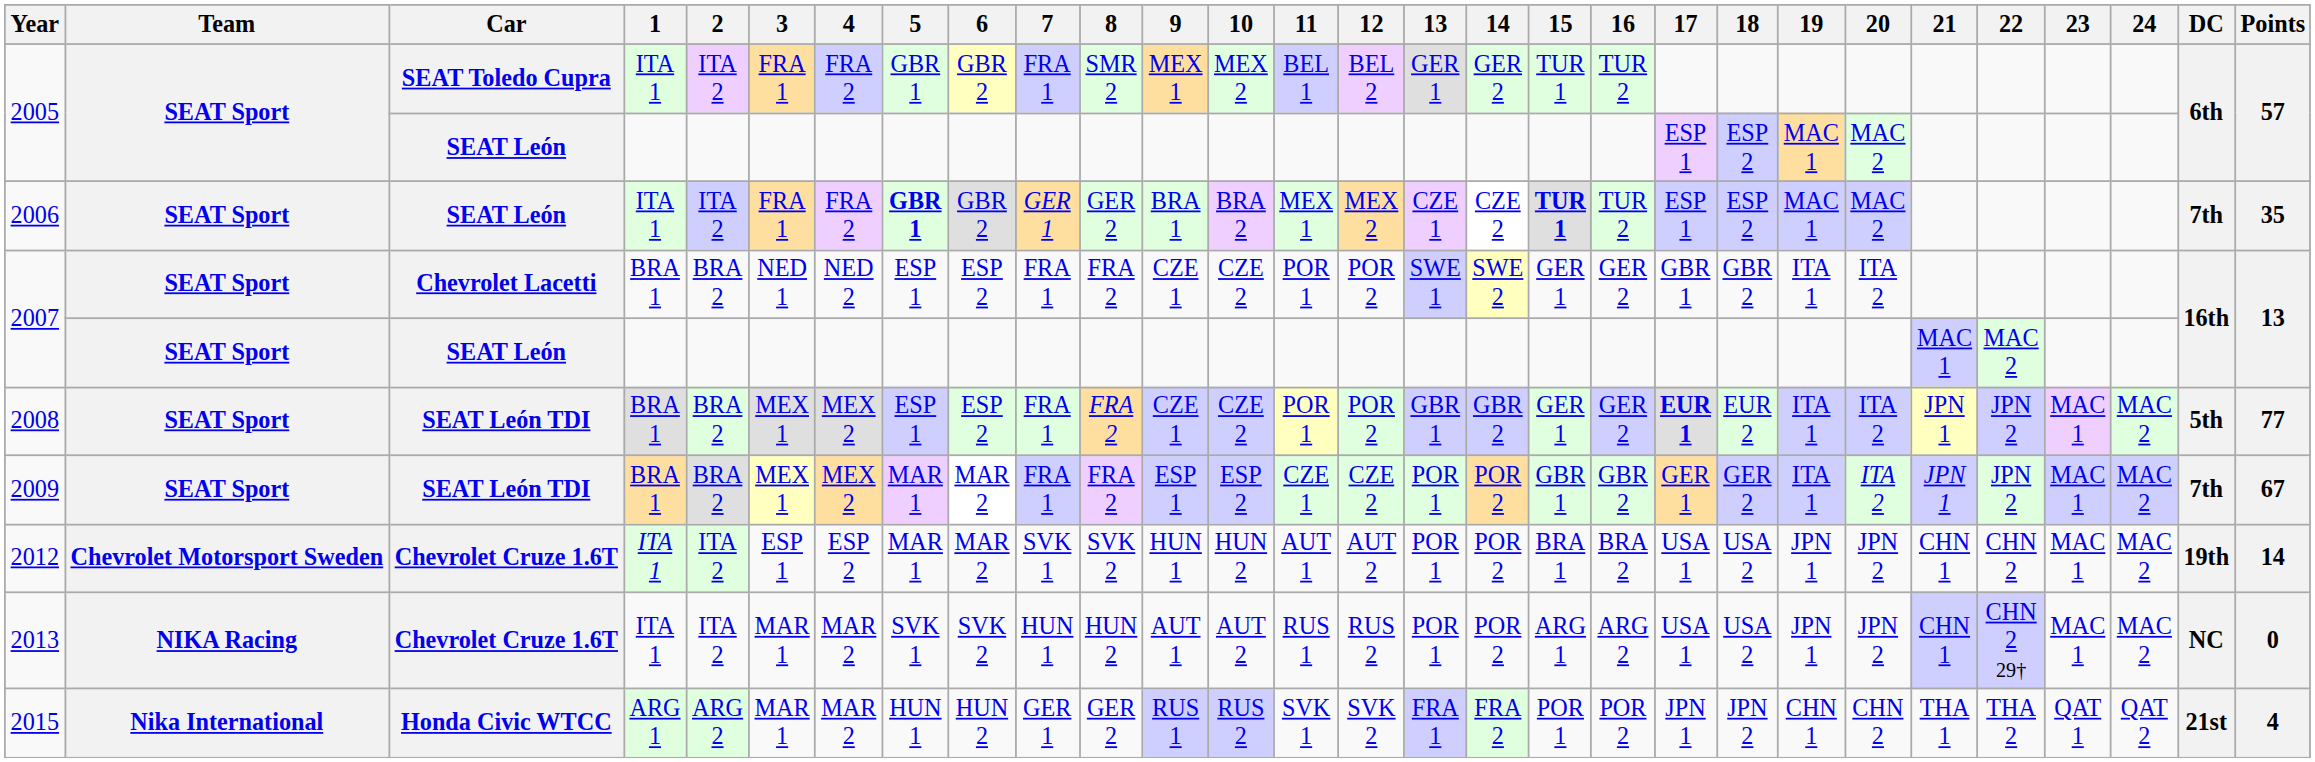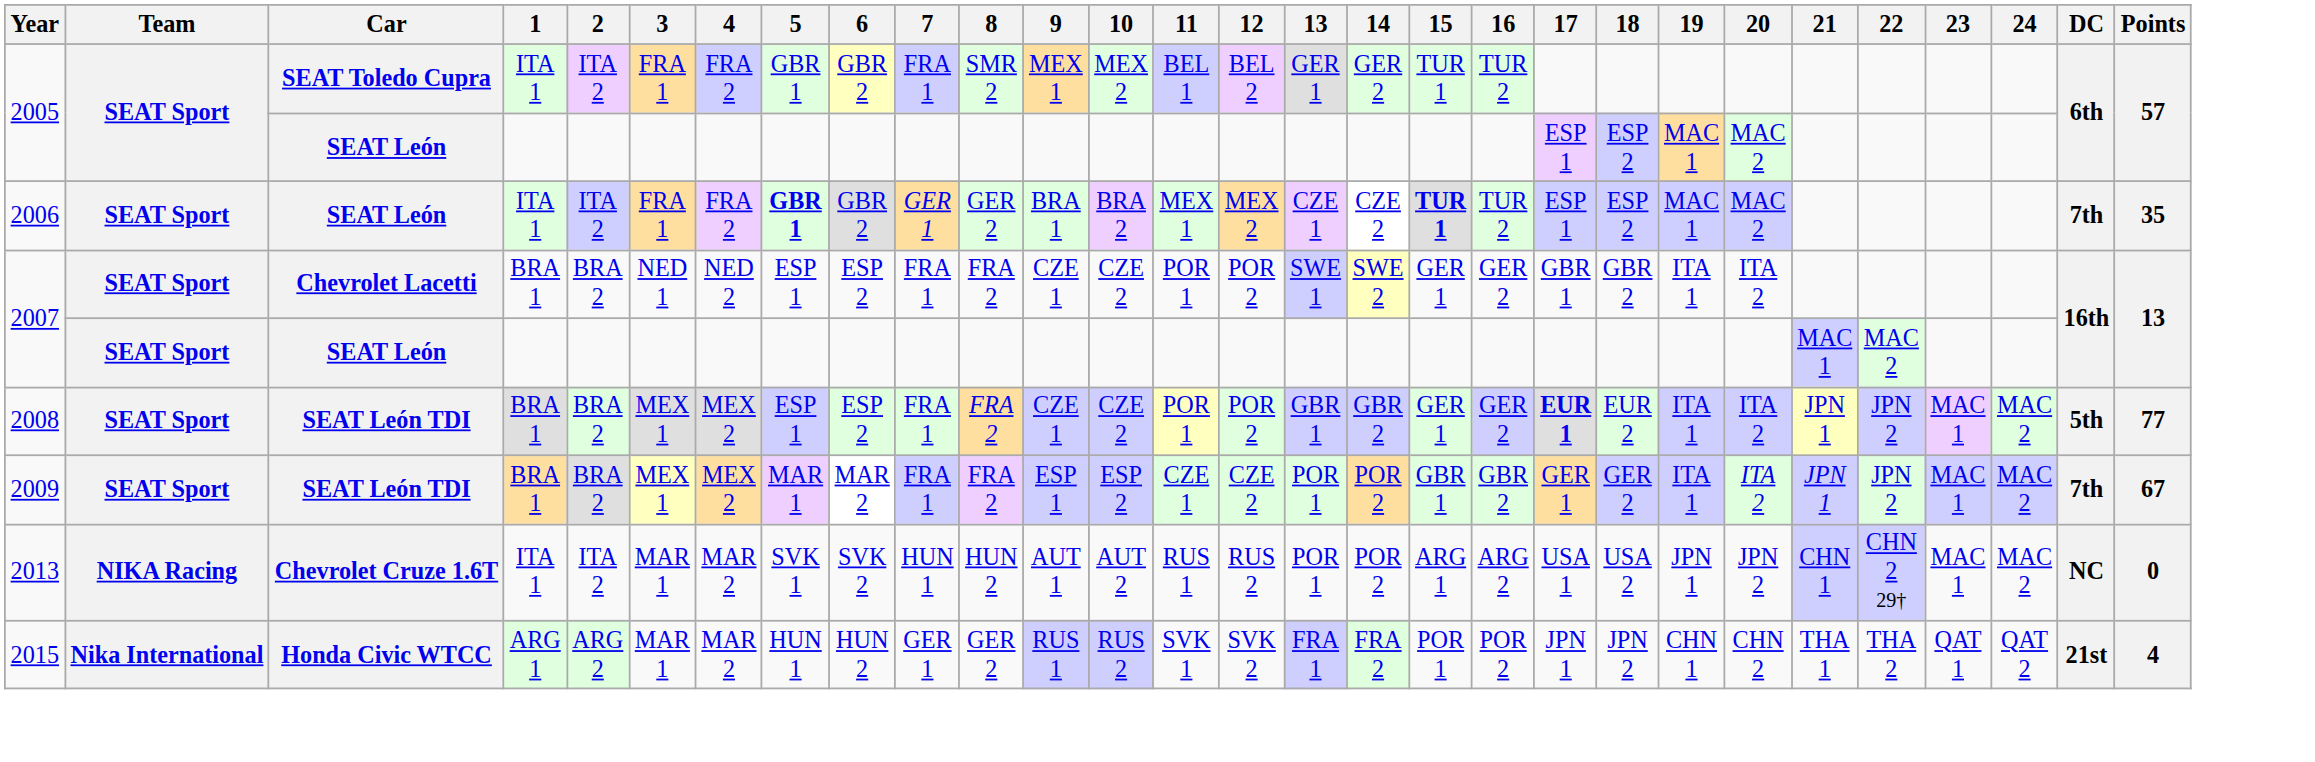 <table class="wikitable" style="text-align:center; font-size:85%">
 <tr>
 <th>Year</th>
 <th>Team</th>
 <th>Car</th>
 <th>1</th>
 <th>2</th>
 <th>3</th>
 <th>4</th>
 <th>5</th>
 <th>6</th>
 <th>7</th>
 <th>8</th>
 <th>9</th>
 <th>10</th>
 <th>11</th>
 <th>12</th>
 <th>13</th>
 <th>14</th>
 <th>15</th>
 <th>16</th>
 <th>17</th>
 <th>18</th>
 <th>19</th>
 <th>20</th>
 <th>21</th>
 <th>22</th>
 <th>23</th>
 <th>24</th>
 <th>DC</th>
 <th>Points</th>
 </tr>
 <tr>
 <td rowspan="2"><a href='#'>2005</a></td>
 <th rowspan="2" nowrap><a href='#'>SEAT Sport</a></th>
 <th nowrap><a href='#'>SEAT Toledo Cupra</a></th>
 <td style="background:#dfffdf;"><a href='#'>ITA<br>1</a><br></td>
 <td style="background:#efcfff;"><a href='#'>ITA<br>2</a><br></td>
 <td style="background:#ffdf9f;"><a href='#'>FRA<br>1</a><br></td>
 <td style="background:#cfcfff;"><a href='#'>FRA<br>2</a><br></td>
 <td style="background:#dfffdf;"><a href='#'>GBR<br>1</a><br></td>
 <td style="background:#ffffbf;"><a href='#'>GBR<br>2</a><br></td>
 <td style="background:#cfcfff;"><a href='#'>FRA<br>1</a><br></td>
 <td style="background:#dfffdf;"><a href='#'>SMR<br>2</a><br></td>
 <td style="background:#ffdf9f;"><a href='#'>MEX<br>1</a><br></td>
 <td style="background:#dfffdf;"><a href='#'>MEX<br>2</a><br></td>
 <td style="background:#cfcfff;"><a href='#'>BEL<br>1</a><br></td>
 <td style="background:#efcfff;"><a href='#'>BEL<br>2</a><br></td>
 <td style="background:#dfdfdf;"><a href='#'>GER<br>1</a><br> </td>
 <td style="background:#dfffdf;"><a href='#'>GER<br>2</a><br></td>
 <td style="background:#dfffdf;"><a href='#'>TUR<br>1</a><br></td>
 <td style="background:#dfffdf;"><a href='#'>TUR<br>2</a><br></td>
 <td></td>
 <td></td>
 <td></td>
 <td></td>
 <td></td>
 <td></td>
 <td></td>
 <td></td>
 <th rowspan="2">6th</th>
 <th rowspan="2">57</th>
 </tr>
 <tr>
 <th nowrap><a href='#'>SEAT León</a></th>
 <td></td>
 <td></td>
 <td></td>
 <td></td>
 <td></td>
 <td></td>
 <td></td>
 <td></td>
 <td></td>
 <td></td>
 <td></td>
 <td></td>
 <td></td>
 <td></td>
 <td></td>
 <td></td>
 <td style="background:#efcfff;"><a href='#'>ESP<br>1</a><br></td>
 <td style="background:#cfcfff;"><a href='#'>ESP<br>2</a><br></td>
 <td style="background:#ffdf9f;"><a href='#'>MAC<br>1</a><br></td>
 <td style="background:#dfffdf;"><a href='#'>MAC<br>2</a><br></td>
 <td></td>
 <td></td>
 <td></td>
 <td></td>
 </tr>
 <tr>
 <td><a href='#'>2006</a></td>
 <th nowrap><a href='#'>SEAT Sport</a></th>
 <th nowrap><a href='#'>SEAT León</a></th>
 <td style="background:#dfffdf;"><a href='#'>ITA<br>1</a><br></td>
 <td style="background:#cfcfff;"><a href='#'>ITA<br>2</a><br></td>
 <td style="background:#ffdf9f;"><a href='#'>FRA<br>1</a><br></td>
 <td style="background:#efcfff;"><a href='#'>FRA<br>2</a><br></td>
 <td style="background:#dfffdf;"><strong><a href='#'>GBR<br>1</a></strong><br></td>
 <td style="background:#dfdfdf;"><a href='#'>GBR<br>2</a><br></td>
 <td style="background:#ffdf9f;"><em><a href='#'>GER<br>1</a></em><br> </td>
 <td style="background:#dfffdf;"><a href='#'>GER<br>2</a><br></td>
 <td style="background:#dfffdf;"><a href='#'>BRA<br>1</a><br></td>
 <td style="background:#efcfff;"><a href='#'>BRA<br>2</a><br></td>
 <td style="background:#dfffdf;"><a href='#'>MEX<br>1</a><br></td>
 <td style="background:#ffdf9f;"><a href='#'>MEX<br>2</a><br></td>
 <td style="background:#efcfff;"><a href='#'>CZE<br>1</a><br></td>
 <td style="background:#ffffff;"><a href='#'>CZE<br>2</a><br></td>
 <td style="background:#dfdfdf;"><strong><a href='#'>TUR<br>1</a></strong><br></td>
 <td style="background:#dfffdf;"><a href='#'>TUR<br>2</a><br></td>
 <td style="background:#cfcfff;"><a href='#'>ESP<br>1</a><br></td>
 <td style="background:#cfcfff;"><a href='#'>ESP<br>2</a><br></td>
 <td style="background:#cfcfff;"><a href='#'>MAC<br>1</a><br></td>
 <td style="background:#cfcfff;"><a href='#'>MAC<br>2</a><br></td>
 <td></td>
 <td></td>
 <td></td>
 <td></td>
 <th>7th</th>
 <th>35</th>
 </tr>
 <tr>
 <td rowspan=2><a href='#'>2007</a></td>
 <th nowrap><a href='#'>SEAT Sport</a></th>
 <th nowrap><a href='#'>Chevrolet Lacetti</a></th>
 <td><a href='#'>BRA<br>1</a></td>
 <td><a href='#'>BRA<br>2</a></td>
 <td><a href='#'>NED<br>1</a></td>
 <td><a href='#'>NED<br>2</a></td>
 <td><a href='#'>ESP<br>1</a></td>
 <td><a href='#'>ESP<br>2</a></td>
 <td><a href='#'>FRA<br>1</a></td>
 <td><a href='#'>FRA<br>2</a></td>
 <td><a href='#'>CZE<br>1</a></td>
 <td><a href='#'>CZE<br>2</a></td>
 <td><a href='#'>POR<br>1</a></td>
 <td><a href='#'>POR<br>2</a></td>
 <td style="background:#cfcfff;"><a href='#'>SWE<br>1</a><br></td>
 <td style="background:#ffffbf;"><a href='#'>SWE<br>2</a><br></td>
 <td><a href='#'>GER<br>1</a></td>
 <td><a href='#'>GER<br>2</a></td>
 <td><a href='#'>GBR<br>1</a></td>
 <td><a href='#'>GBR<br>2</a></td>
 <td><a href='#'>ITA<br>1</a></td>
 <td><a href='#'>ITA<br>2</a></td>
 <td></td>
 <td></td>
 <td></td>
 <td></td>
 <th rowspan=2>16th</th>
 <th rowspan=2>13</th>
 </tr>
 <tr>
 <th nowrap><a href='#'>SEAT Sport</a></th>
 <th nowrap><a href='#'>SEAT León</a></th>
 <td></td>
 <td></td>
 <td></td>
 <td></td>
 <td></td>
 <td></td>
 <td></td>
 <td></td>
 <td></td>
 <td></td>
 <td></td>
 <td></td>
 <td></td>
 <td></td>
 <td></td>
 <td></td>
 <td></td>
 <td></td>
 <td></td>
 <td></td>
 <td style="background:#cfcfff;"><a href='#'>MAC<br>1</a><br></td>
 <td style="background:#dfffdf;"><a href='#'>MAC<br>2</a><br></td>
 <td></td>
 <td></td>
 </tr>
 <tr>
 <td><a href='#'>2008</a></td>
 <th nowrap><a href='#'>SEAT Sport</a></th>
 <th nowrap><a href='#'>SEAT León TDI</a></th>
 <td style="background:#dfdfdf;"><a href='#'>BRA<br>1</a><br></td>
 <td style="background:#dfffdf;"><a href='#'>BRA<br>2</a><br></td>
 <td style="background:#dfdfdf;"><a href='#'>MEX<br>1</a><br></td>
 <td style="background:#dfdfdf;"><a href='#'>MEX<br>2</a><br></td>
 <td style="background:#cfcfff;"><a href='#'>ESP<br>1</a><br></td>
 <td style="background:#dfffdf;"><a href='#'>ESP<br>2</a><br></td>
 <td style="background:#dfffdf;"><a href='#'>FRA<br>1</a><br></td>
 <td style="background:#ffdf9f;"><em><a href='#'>FRA<br>2</a></em><br></td>
 <td style="background:#cfcfff;"><a href='#'>CZE<br>1</a><br></td>
 <td style="background:#cfcfff;"><a href='#'>CZE<br>2</a><br></td>
 <td style="background:#ffffbf;"><a href='#'>POR<br>1</a><br></td>
 <td style="background:#dfffdf;"><a href='#'>POR<br>2</a><br></td>
 <td style="background:#cfcfff;"><a href='#'>GBR<br>1</a><br></td>
 <td style="background:#cfcfff;"><a href='#'>GBR<br>2</a><br></td>
 <td style="background:#dfffdf;"><a href='#'>GER<br>1</a><br> </td>
 <td style="background:#cfcfff;"><a href='#'>GER<br>2</a><br></td>
 <td style="background:#dfdfdf;"><strong><a href='#'>EUR<br>1</a></strong><br></td>
 <td style="background:#dfffdf;"><a href='#'>EUR<br>2</a><br></td>
 <td style="background:#cfcfff;"><a href='#'>ITA<br>1</a><br></td>
 <td style="background:#cfcfff;"><a href='#'>ITA<br>2</a><br></td>
 <td style="background:#ffffbf;"><a href='#'>JPN<br>1</a><br></td>
 <td style="background:#cfcfff;"><a href='#'>JPN<br>2</a><br></td>
 <td style="background:#efcfff;"><a href='#'>MAC<br>1</a><br></td>
 <td style="background:#dfffdf;"><a href='#'>MAC<br>2</a><br></td>
 <th>5th</th>
 <th>77</th>
 </tr>
 <tr>
 <td><a href='#'>2009</a></td>
 <th nowrap><a href='#'>SEAT Sport</a></th>
 <th nowrap><a href='#'>SEAT León TDI</a></th>
 <td style="background:#ffdf9f;"><a href='#'>BRA<br>1</a><br></td>
 <td style="background:#dfdfdf;"><a href='#'>BRA<br>2</a><br></td>
 <td style="background:#ffffbf;"><a href='#'>MEX<br>1</a><br></td>
 <td style="background:#ffdf9f;"><a href='#'>MEX<br>2</a><br></td>
 <td style="background:#efcfff;"><a href='#'>MAR<br>1</a><br></td>
 <td style="background:#ffffff;"><a href='#'>MAR<br>2</a><br></td>
 <td style="background:#cfcfff;"><a href='#'>FRA<br>1</a><br></td>
 <td style="background:#efcfff;"><a href='#'>FRA<br>2</a><br></td>
 <td style="background:#cfcfff;"><a href='#'>ESP<br>1</a><br></td>
 <td style="background:#cfcfff;"><a href='#'>ESP<br>2</a><br></td>
 <td style="background:#dfffdf;"><a href='#'>CZE<br>1</a><br></td>
 <td style="background:#dfffdf;"><a href='#'>CZE<br>2</a><br></td>
 <td style="background:#dfffdf;"><a href='#'>POR<br>1</a><br></td>
 <td style="background:#ffdf9f;"><a href='#'>POR<br>2</a><br></td>
 <td style="background:#dfffdf;"><a href='#'>GBR<br>1</a><br></td>
 <td style="background:#dfffdf;"><a href='#'>GBR<br>2</a><br></td>
 <td style="background:#ffdf9f;"><a href='#'>GER<br>1</a><br> </td>
 <td style="background:#cfcfff;"><a href='#'>GER<br>2</a><br></td>
 <td style="background:#cfcfff;"><a href='#'>ITA<br>1</a><br></td>
 <td style="background:#dfffdf;"><em><a href='#'>ITA<br>2</a></em><br></td>
 <td style="background:#cfcfff;"><em><a href='#'>JPN<br>1</a></em><br></td>
 <td style="background:#dfffdf;"><a href='#'>JPN<br>2</a><br></td>
 <td style="background:#cfcfff;"><a href='#'>MAC<br>1</a><br></td>
 <td style="background:#cfcfff;"><a href='#'>MAC<br>2</a><br></td>
 <th>7th</th>
 <th>67</th>
 </tr>
 <tr>
-<td><a href='#'>2012</a></td>
-<th nowrap><a href='#'>Chevrolet Motorsport Sweden</a></th>
-<th nowrap><a href='#'>Chevrolet Cruze 1.6T</a></th>
-<td style="background:#dfffdf;"><em><a href='#'>ITA<br>1</a></em><br></td>
-<td style="background:#dfffdf;"><a href='#'>ITA<br>2</a><br></td>
-<td><a href='#'>ESP<br>1</a></td>
-<td><a href='#'>ESP<br>2</a></td>
-<td><a href='#'>MAR<br>1</a></td>
-<td><a href='#'>MAR<br>2</a></td>
-<td><a href='#'>SVK<br>1</a></td>
-<td><a href='#'>SVK<br>2</a></td>
-<td><a href='#'>HUN<br>1</a></td>
-<td><a href='#'>HUN<br>2</a></td>
-<td><a href='#'>AUT<br>1</a></td>
-<td><a href='#'>AUT<br>2</a></td>
-<td><a href='#'>POR<br>1</a></td>
-<td><a href='#'>POR<br>2</a></td>
-<td><a href='#'>BRA<br>1</a></td>
-<td><a href='#'>BRA<br>2</a></td>
-<td><a href='#'>USA<br>1</a></td>
-<td><a href='#'>USA<br>2</a></td>
-<td><a href='#'>JPN<br>1</a></td>
-<td><a href='#'>JPN<br>2</a></td>
-<td><a href='#'>CHN<br>1</a></td>
-<td><a href='#'>CHN<br>2</a></td>
-<td><a href='#'>MAC<br>1</a></td>
-<td><a href='#'>MAC<br>2</a></td>
-<th>19th</th>
-<th>14</th>
-</tr>
-<tr>
 <td><a href='#'>2013</a></td>
 <th nowrap><a href='#'>NIKA Racing</a></th>
 <th nowrap><a href='#'>Chevrolet Cruze 1.6T</a></th>
 <td><a href='#'>ITA<br>1</a></td>
 <td><a href='#'>ITA<br>2</a></td>
 <td><a href='#'>MAR<br>1</a></td>
 <td><a href='#'>MAR<br>2</a></td>
 <td><a href='#'>SVK<br>1</a></td>
 <td><a href='#'>SVK<br>2</a></td>
 <td><a href='#'>HUN<br>1</a></td>
 <td><a href='#'>HUN<br>2</a></td>
 <td><a href='#'>AUT<br>1</a></td>
 <td><a href='#'>AUT<br>2</a></td>
 <td><a href='#'>RUS<br>1</a></td>
 <td><a href='#'>RUS<br>2</a></td>
 <td><a href='#'>POR<br>1</a></td>
 <td><a href='#'>POR<br>2</a></td>
 <td><a href='#'>ARG<br>1</a></td>
 <td><a href='#'>ARG<br>2</a></td>
 <td><a href='#'>USA<br>1</a></td>
 <td><a href='#'>USA<br>2</a></td>
 <td><a href='#'>JPN<br>1</a></td>
 <td><a href='#'>JPN<br>2</a></td>
 <td style="background:#cfcfff;"><a href='#'>CHN<br>1</a><br></td>
 <td style="background:#cfcfff;"><a href='#'>CHN<br>2</a><br><small>29†</small></td>
 <td><a href='#'>MAC<br>1</a></td>
 <td><a href='#'>MAC<br>2</a></td>
 <th>NC</th>
 <th>0</th>
 </tr>
 <tr>
 <td><a href='#'>2015</a></td>
 <th nowrap><a href='#'>Nika International</a></th>
 <th nowrap><a href='#'>Honda Civic WTCC</a></th>
 <td style="background:#DFFFDF;"><a href='#'>ARG<br>1</a><br></td>
 <td style="background:#DFFFDF;"><a href='#'>ARG<br>2</a><br></td>
 <td><a href='#'>MAR<br>1</a></td>
 <td><a href='#'>MAR<br>2</a></td>
 <td><a href='#'>HUN<br>1</a></td>
 <td><a href='#'>HUN<br>2</a></td>
 <td><a href='#'>GER<br>1</a></td>
 <td><a href='#'>GER<br>2</a></td>
 <td style="background:#CFCFFF;"><a href='#'>RUS<br>1</a><br></td>
 <td style="background:#CFCFFF;"><a href='#'>RUS<br>2</a><br></td>
 <td><a href='#'>SVK<br>1</a></td>
 <td><a href='#'>SVK<br>2</a></td>
 <td style="background:#CFCFFF;"><a href='#'>FRA<br>1</a><br></td>
 <td style="background:#DFFFDF;"><a href='#'>FRA<br>2</a><br></td>
 <td><a href='#'>POR<br>1</a></td>
 <td><a href='#'>POR<br>2</a></td>
 <td><a href='#'>JPN<br>1</a></td>
 <td><a href='#'>JPN<br>2</a></td>
 <td><a href='#'>CHN<br>1</a></td>
 <td><a href='#'>CHN<br>2</a></td>
 <td><a href='#'>THA<br>1</a></td>
 <td><a href='#'>THA<br>2</a></td>
 <td><a href='#'>QAT<br>1</a></td>
 <td><a href='#'>QAT<br>2</a></td>
 <th>21st</th>
 <th>4</th>
 </tr>
 </table>
